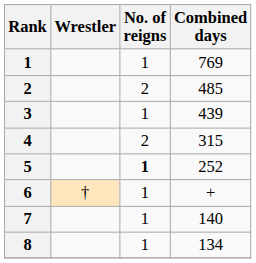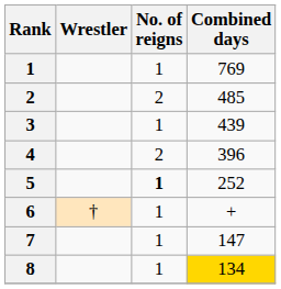 <table class="wikitable sortable" style="text-align: center">
 <tr>
 <th>Rank</th>
 <th>Wrestler</th>
 <th>No. of<br>reigns</th>
 <th>Combined<br>days</th>
 </tr>
 <tr>
 <th>1</th>
 <td></td>
 <td>1</td>
 <td>769</td>
 </tr>
 <tr>
 <th>2</th>
 <td></td>
 <td>2</td>
 <td>485</td>
 </tr>
 <tr>
 <th>3</th>
 <td></td>
 <td>1</td>
 <td>439</td>
 </tr>
 <tr>
 <th>4</th>
 <td></td>
 <td>2</td>
-<td>315</td>
+<td>396</td>
 </tr>
 <tr>
 <th>5</th>
 <td></td>
 <td><strong>1</strong></td>
 <td>252</td>
 </tr>
 <tr>
 <th>6</th>
 <td style="background-color: #ffe6bd"> †</td>
 <td>1</td>
 <td>+</td>
 </tr>
 <tr>
 <th>7</th>
 <td></td>
 <td>1</td>
-<td>140</td>
+<td>147</td>
 </tr>
 <tr>
 <th>8</th>
 <td></td>
 <td>1</td>
-<td>134</td>
+<td style="background: gold;">134</td>
 </tr>
 <tr>
 </tr>
 </table>
